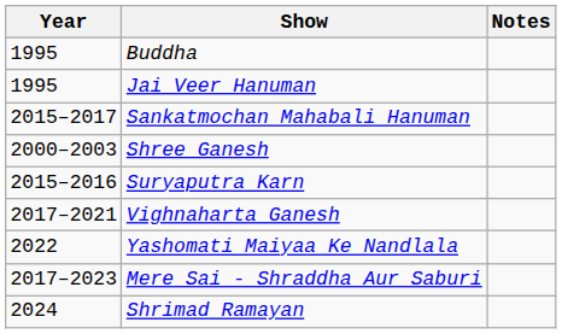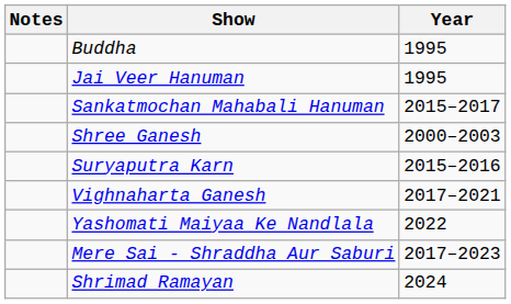 <table class="wikitable sortable">
 <tr>
+<th>Notes</th>
+<th>Show</th>
 <th>Year</th>
-<th>Show</th>
-<th>Notes</th>
 </tr>
 <tr>
+<td></td>
+<td><em>Buddha</em></td>
 <td>1995</td>
-<td><em>Buddha</em></td>
-<td></td>
 </tr>
 <tr>
+<td></td>
+<td><em><a href='#'>Jai Veer Hanuman</a></em></td>
 <td>1995</td>
-<td><em><a href='#'>Jai Veer Hanuman</a></em></td>
-<td></td>
 </tr>
 <tr>
+<td></td>
+<td><em><a href='#'>Sankatmochan Mahabali Hanuman</a></em></td>
 <td>2015–2017</td>
-<td><em><a href='#'>Sankatmochan Mahabali Hanuman</a></em></td>
-<td></td>
 </tr>
 <tr>
+<td></td>
+<td><em><a href='#'>Shree Ganesh</a></em></td>
 <td>2000–2003</td>
-<td><em><a href='#'>Shree Ganesh</a></em></td>
-<td></td>
 </tr>
 <tr>
+<td></td>
+<td><em><a href='#'>Suryaputra Karn</a></em></td>
 <td>2015–2016</td>
-<td><em><a href='#'>Suryaputra Karn</a></em></td>
-<td></td>
 </tr>
 <tr>
+<td></td>
+<td><em><a href='#'>Vighnaharta Ganesh</a></em></td>
 <td>2017–2021</td>
-<td><em><a href='#'>Vighnaharta Ganesh</a></em></td>
-<td></td>
 </tr>
 <tr>
+<td></td>
+<td><em><a href='#'>Yashomati Maiyaa Ke Nandlala</a></em></td>
 <td>2022</td>
-<td><em><a href='#'>Yashomati Maiyaa Ke Nandlala</a></em></td>
-<td></td>
 </tr>
 <tr>
+<td></td>
+<td><em><a href='#'>Mere Sai - Shraddha Aur Saburi</a></em></td>
 <td>2017–2023</td>
-<td><em><a href='#'>Mere Sai - Shraddha Aur Saburi</a></em></td>
-<td></td>
 </tr>
 <tr>
+<td></td>
+<td><em><a href='#'>Shrimad Ramayan</a></em></td>
 <td>2024</td>
-<td><em><a href='#'>Shrimad Ramayan</a></em></td>
-<td></td>
 </tr>
 </table>
